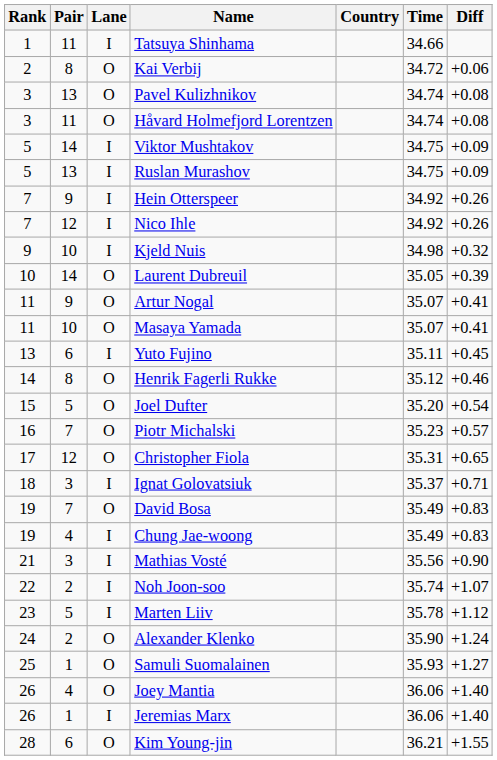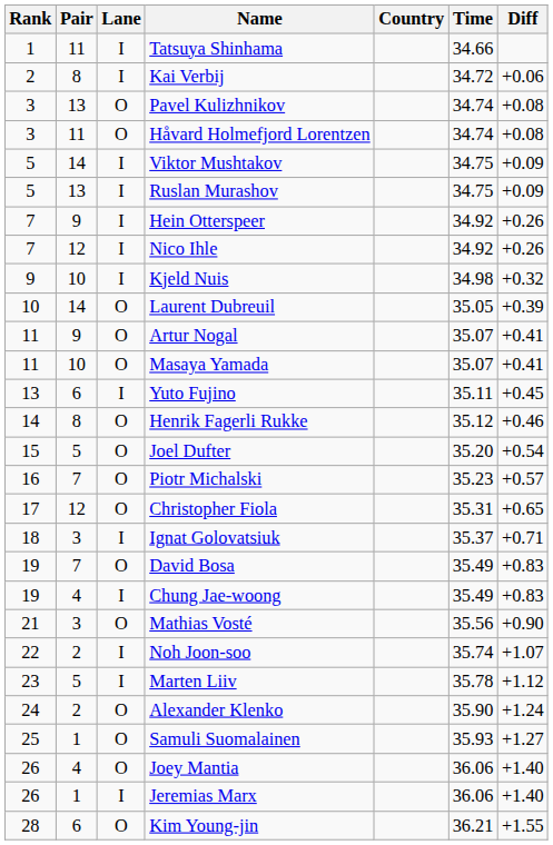 <table class="wikitable sortable" style="text-align:center">
 <tr>
 <th>Rank</th>
 <th>Pair</th>
 <th>Lane</th>
 <th>Name</th>
 <th>Country</th>
 <th>Time</th>
 <th>Diff</th>
 </tr>
 <tr>
 <td>1</td>
 <td>11</td>
 <td>I</td>
 <td align=left><a href='#'>Tatsuya Shinhama</a></td>
 <td align=left></td>
 <td>34.66</td>
 <td></td>
 </tr>
 <tr>
 <td>2</td>
 <td>8</td>
-<td>O</td>
+<td>I</td>
 <td align=left><a href='#'>Kai Verbij</a></td>
 <td align=left></td>
 <td>34.72</td>
 <td>+0.06</td>
 </tr>
 <tr>
 <td>3</td>
 <td>13</td>
 <td>O</td>
 <td align=left><a href='#'>Pavel Kulizhnikov</a></td>
 <td align=left></td>
 <td>34.74</td>
 <td>+0.08</td>
 </tr>
 <tr>
 <td>3</td>
 <td>11</td>
 <td>O</td>
 <td align=left><a href='#'>Håvard Holmefjord Lorentzen</a></td>
 <td align=left></td>
 <td>34.74</td>
 <td>+0.08</td>
 </tr>
 <tr>
 <td>5</td>
 <td>14</td>
 <td>I</td>
 <td align=left><a href='#'>Viktor Mushtakov</a></td>
 <td align=left></td>
 <td>34.75</td>
 <td>+0.09</td>
 </tr>
 <tr>
 <td>5</td>
 <td>13</td>
 <td>I</td>
 <td align=left><a href='#'>Ruslan Murashov</a></td>
 <td align=left></td>
 <td>34.75</td>
 <td>+0.09</td>
 </tr>
 <tr>
 <td>7</td>
 <td>9</td>
 <td>I</td>
 <td align=left><a href='#'>Hein Otterspeer</a></td>
 <td align=left></td>
 <td>34.92</td>
 <td>+0.26</td>
 </tr>
 <tr>
 <td>7</td>
 <td>12</td>
 <td>I</td>
 <td align=left><a href='#'>Nico Ihle</a></td>
 <td align=left></td>
 <td>34.92</td>
 <td>+0.26</td>
 </tr>
 <tr>
 <td>9</td>
 <td>10</td>
 <td>I</td>
 <td align=left><a href='#'>Kjeld Nuis</a></td>
 <td align=left></td>
 <td>34.98</td>
 <td>+0.32</td>
 </tr>
 <tr>
 <td>10</td>
 <td>14</td>
 <td>O</td>
 <td align=left><a href='#'>Laurent Dubreuil</a></td>
 <td align=left></td>
 <td>35.05</td>
 <td>+0.39</td>
 </tr>
 <tr>
 <td>11</td>
 <td>9</td>
 <td>O</td>
 <td align=left><a href='#'>Artur Nogal</a></td>
 <td align=left></td>
 <td>35.07</td>
 <td>+0.41</td>
 </tr>
 <tr>
 <td>11</td>
 <td>10</td>
 <td>O</td>
 <td align=left><a href='#'>Masaya Yamada</a></td>
 <td align=left></td>
 <td>35.07</td>
 <td>+0.41</td>
 </tr>
 <tr>
 <td>13</td>
 <td>6</td>
 <td>I</td>
 <td align=left><a href='#'>Yuto Fujino</a></td>
 <td align=left></td>
 <td>35.11</td>
 <td>+0.45</td>
 </tr>
 <tr>
 <td>14</td>
 <td>8</td>
 <td>O</td>
 <td align=left><a href='#'>Henrik Fagerli Rukke</a></td>
 <td align=left></td>
 <td>35.12</td>
 <td>+0.46</td>
 </tr>
 <tr>
 <td>15</td>
 <td>5</td>
 <td>O</td>
 <td align=left><a href='#'>Joel Dufter</a></td>
 <td align=left></td>
 <td>35.20</td>
 <td>+0.54</td>
 </tr>
 <tr>
 <td>16</td>
 <td>7</td>
 <td>O</td>
 <td align=left><a href='#'>Piotr Michalski</a></td>
 <td align=left></td>
 <td>35.23</td>
 <td>+0.57</td>
 </tr>
 <tr>
 <td>17</td>
 <td>12</td>
 <td>O</td>
 <td align=left><a href='#'>Christopher Fiola</a></td>
 <td align=left></td>
 <td>35.31</td>
 <td>+0.65</td>
 </tr>
 <tr>
 <td>18</td>
 <td>3</td>
 <td>I</td>
 <td align=left><a href='#'>Ignat Golovatsiuk</a></td>
 <td align=left></td>
 <td>35.37</td>
 <td>+0.71</td>
 </tr>
 <tr>
 <td>19</td>
 <td>7</td>
 <td>O</td>
 <td align=left><a href='#'>David Bosa</a></td>
 <td align=left></td>
 <td>35.49</td>
 <td>+0.83</td>
 </tr>
 <tr>
 <td>19</td>
 <td>4</td>
 <td>I</td>
 <td align=left><a href='#'>Chung Jae-woong</a></td>
 <td align=left></td>
 <td>35.49</td>
 <td>+0.83</td>
 </tr>
 <tr>
 <td>21</td>
 <td>3</td>
-<td>I</td>
+<td>O</td>
 <td align=left><a href='#'>Mathias Vosté</a></td>
 <td align=left></td>
 <td>35.56</td>
 <td>+0.90</td>
 </tr>
 <tr>
 <td>22</td>
 <td>2</td>
 <td>I</td>
 <td align=left><a href='#'>Noh Joon-soo</a></td>
 <td align=left></td>
 <td>35.74</td>
 <td>+1.07</td>
 </tr>
 <tr>
 <td>23</td>
 <td>5</td>
 <td>I</td>
 <td align=left><a href='#'>Marten Liiv</a></td>
 <td align=left></td>
 <td>35.78</td>
 <td>+1.12</td>
 </tr>
 <tr>
 <td>24</td>
 <td>2</td>
 <td>O</td>
 <td align=left><a href='#'>Alexander Klenko</a></td>
 <td align=left></td>
 <td>35.90</td>
 <td>+1.24</td>
 </tr>
 <tr>
 <td>25</td>
 <td>1</td>
 <td>O</td>
 <td align=left><a href='#'>Samuli Suomalainen</a></td>
 <td align=left></td>
 <td>35.93</td>
 <td>+1.27</td>
 </tr>
 <tr>
 <td>26</td>
 <td>4</td>
 <td>O</td>
 <td align=left><a href='#'>Joey Mantia</a></td>
 <td align=left></td>
 <td>36.06</td>
 <td>+1.40</td>
 </tr>
 <tr>
 <td>26</td>
 <td>1</td>
 <td>I</td>
 <td align=left><a href='#'>Jeremias Marx</a></td>
 <td align=left></td>
 <td>36.06</td>
 <td>+1.40</td>
 </tr>
 <tr>
 <td>28</td>
 <td>6</td>
 <td>O</td>
 <td align=left><a href='#'>Kim Young-jin</a></td>
 <td align=left></td>
 <td>36.21</td>
 <td>+1.55</td>
 </tr>
 </table>
